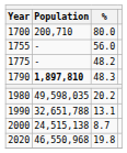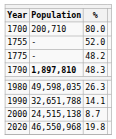 <table class="wikitable" align="right" cellpadding="2" cellspacing="0">
 <tr>
 <th colspan=5></th>
 </tr>
 <tr>
 <th>Year</th>
 <th>Population</th>
 <th>%</th>
 <th></th>
 </tr>
 <tr>
 <td>1700</td>
 <td>200,710</td>
 <td>80.0</td>
 <td></td>
 </tr>
 <tr>
 <td>1755</td>
 <td>-</td>
-<td>56.0</td>
+<td>52.0</td>
 <td></td>
 </tr>
 <tr>
 <td>1775</td>
 <td>-</td>
 <td>48.2</td>
 <td></td>
 </tr>
 <tr>
 <td>1790</td>
 <td><strong>1,897,810</strong></td>
 <td>48.3</td>
 <td></td>
 </tr>
 <tr>
 <th colspan=4></th>
 </tr>
 <tr>
 <td>1980</td>
 <td>49,598,035</td>
-<td>20.2</td>
+<td>26.3</td>
 <td></td>
 </tr>
 <tr>
 <td>1990</td>
 <td>32,651,788</td>
-<td>13.1</td>
+<td>14.1</td>
 <td></td>
 </tr>
 <tr>
 <td>2000</td>
 <td>24,515,138</td>
 <td>8.7</td>
 <td></td>
 </tr>
 <tr>
 <td>2020</td>
 <td>46,550,968</td>
 <td>19.8</td>
 <td></td>
 </tr>
 <tr>
 </tr>
 </table>
